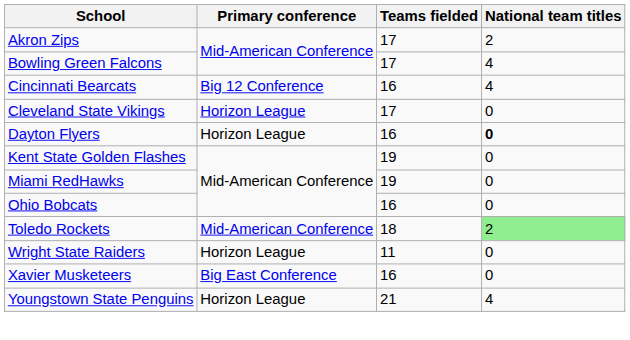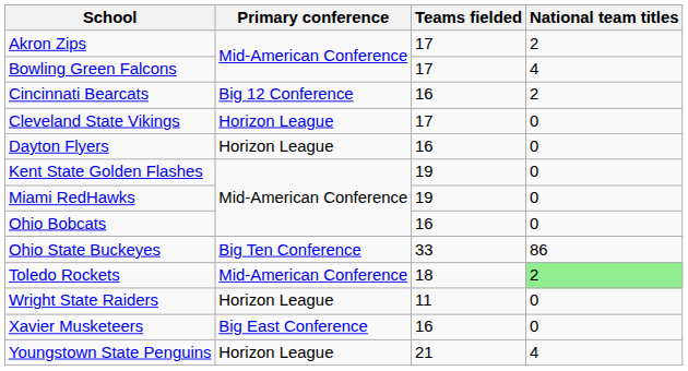 <table class="wikitable">
 <tr>
 <th>School</th>
 <th>Primary conference</th>
 <th>Teams fielded</th>
 <th>National team titles</th>
 </tr>
 <tr>
 <td><a href='#'>Akron Zips</a></td>
 <td rowspan="2"><a href='#'>Mid-American Conference</a></td>
 <td>17</td>
 <td>2</td>
 </tr>
 <tr>
 <td><a href='#'>Bowling Green Falcons</a></td>
 <td>17</td>
 <td>4</td>
 </tr>
 <tr>
 <td><a href='#'>Cincinnati Bearcats</a></td>
 <td><a href='#'>Big 12 Conference</a></td>
 <td>16</td>
-<td>4</td>
+<td>2</td>
 </tr>
 <tr>
 <td><a href='#'>Cleveland State Vikings</a></td>
 <td><a href='#'>Horizon League</a></td>
 <td>17</td>
 <td>0</td>
 </tr>
 <tr>
 <td><a href='#'>Dayton Flyers</a></td>
 <td>Horizon League</td>
 <td>16</td>
-<td><strong>0</strong></td>
+<td>0</td>
 </tr>
 <tr>
 <td><a href='#'>Kent State Golden Flashes</a></td>
 <td rowspan="3">Mid-American Conference</td>
 <td>19</td>
 <td>0</td>
 </tr>
 <tr>
 <td><a href='#'>Miami RedHawks</a></td>
 <td>19</td>
 <td>0</td>
 </tr>
 <tr>
 <td><a href='#'>Ohio Bobcats</a></td>
 <td>16</td>
 <td>0</td>
+</tr>
+<tr>
+<td><a href='#'>Ohio State Buckeyes</a></td>
+<td><a href='#'>Big Ten Conference</a></td>
+<td>33</td>
+<td>86</td>
 </tr>
 <tr>
 <td><a href='#'>Toledo Rockets</a></td>
 <td><a href='#'>Mid-American Conference</a></td>
 <td>18</td>
 <td style="background: lightgreen;">2</td>
 </tr>
 <tr>
 <td><a href='#'>Wright State Raiders</a></td>
 <td>Horizon League</td>
 <td>11</td>
 <td>0</td>
 </tr>
 <tr>
 <td><a href='#'>Xavier Musketeers</a></td>
 <td><a href='#'>Big East Conference</a></td>
 <td>16</td>
 <td>0</td>
 </tr>
 <tr>
 <td><a href='#'>Youngstown State Penguins</a></td>
 <td>Horizon League</td>
 <td>21</td>
 <td>4</td>
 </tr>
 </table>
